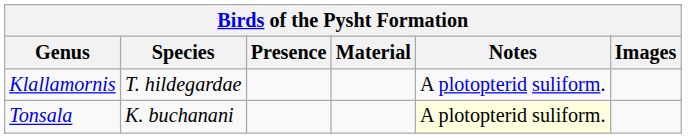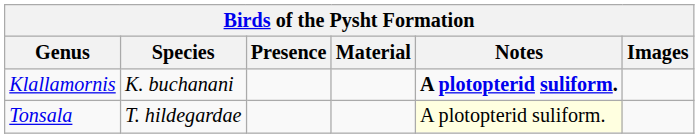 <table class="wikitable" align="center">
 <tr>
 <th colspan="6" align="center"><strong><a href='#'>Birds</a> of the Pysht Formation</strong></th>
 </tr>
 <tr>
 <th>Genus</th>
 <th>Species</th>
 <th>Presence</th>
 <th><strong>Material</strong></th>
 <th>Notes</th>
 <th>Images</th>
 </tr>
 <tr>
 <td><em><a href='#'>Klallamornis</a></em></td>
-<td><em>T. hildegardae</em></td>
+<td><em>K. buchanani</em></td>
 <td></td>
 <td></td>
-<td>A <a href='#'>plotopterid</a> <a href='#'>suliform</a>.</td>
+<td><strong>A <a href='#'>plotopterid</a> <a href='#'>suliform</a>.</strong></td>
 <td></td>
 </tr>
 <tr>
 <td><em><a href='#'>Tonsala</a></em></td>
-<td><em>K. buchanani</em></td>
+<td><em>T. hildegardae</em></td>
 <td></td>
 <td></td>
 <td style="background: lightyellow;">A plotopterid suliform.</td>
 <td></td>
 </tr>
 </table>
